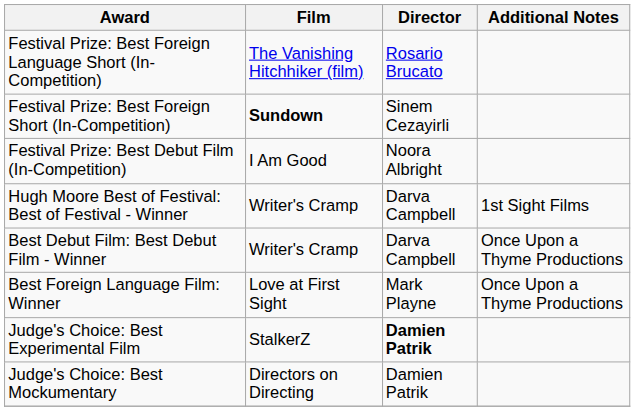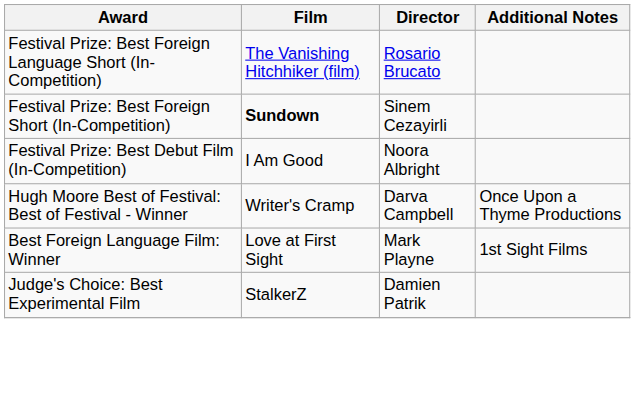 <table class="wikitable">
 <tr>
 <th>Award</th>
 <th>Film</th>
 <th>Director</th>
 <th>Additional Notes</th>
 </tr>
 <tr>
 <td>Festival Prize: Best Foreign Language Short (In-Competition)</td>
 <td><a href='#'>The Vanishing Hitchhiker (film)</a></td>
 <td><a href='#'>Rosario Brucato</a></td>
 <td></td>
 </tr>
 <tr>
 <td>Festival Prize: Best Foreign Short (In-Competition)</td>
 <td><strong>Sundown</strong></td>
 <td>Sinem Cezayirli</td>
 <td></td>
 </tr>
 <tr>
 <td>Festival Prize: Best Debut Film (In-Competition)</td>
 <td>I Am Good</td>
 <td>Noora Albright</td>
 <td Dollhouse Productions></td>
 </tr>
 <tr>
 <td>Hugh Moore Best of Festival: Best of Festival - Winner</td>
 <td>Writer's Cramp</td>
 <td>Darva Campbell</td>
-<td>1st Sight Films</td>
-</tr>
-<tr>
-<td>Best Debut Film: Best Debut Film - Winner</td>
-<td>Writer's Cramp</td>
-<td>Darva Campbell</td>
 <td>Once Upon a Thyme Productions</td>
 </tr>
 <tr>
 <td>Best Foreign Language Film: Winner</td>
 <td>Love at First Sight</td>
 <td>Mark Playne</td>
-<td>Once Upon a Thyme Productions</td>
+<td>1st Sight Films</td>
 </tr>
 <tr>
 <td>Judge's Choice: Best Experimental Film</td>
 <td>StalkerZ</td>
-<td><strong>Damien Patrik</strong></td>
-<td></td>
-</tr>
-<tr>
-<td>Judge's Choice: Best Mockumentary</td>
-<td>Directors on Directing</td>
 <td>Damien Patrik</td>
 <td></td>
 </tr>
 <tr>
 </tr>
 </table>
